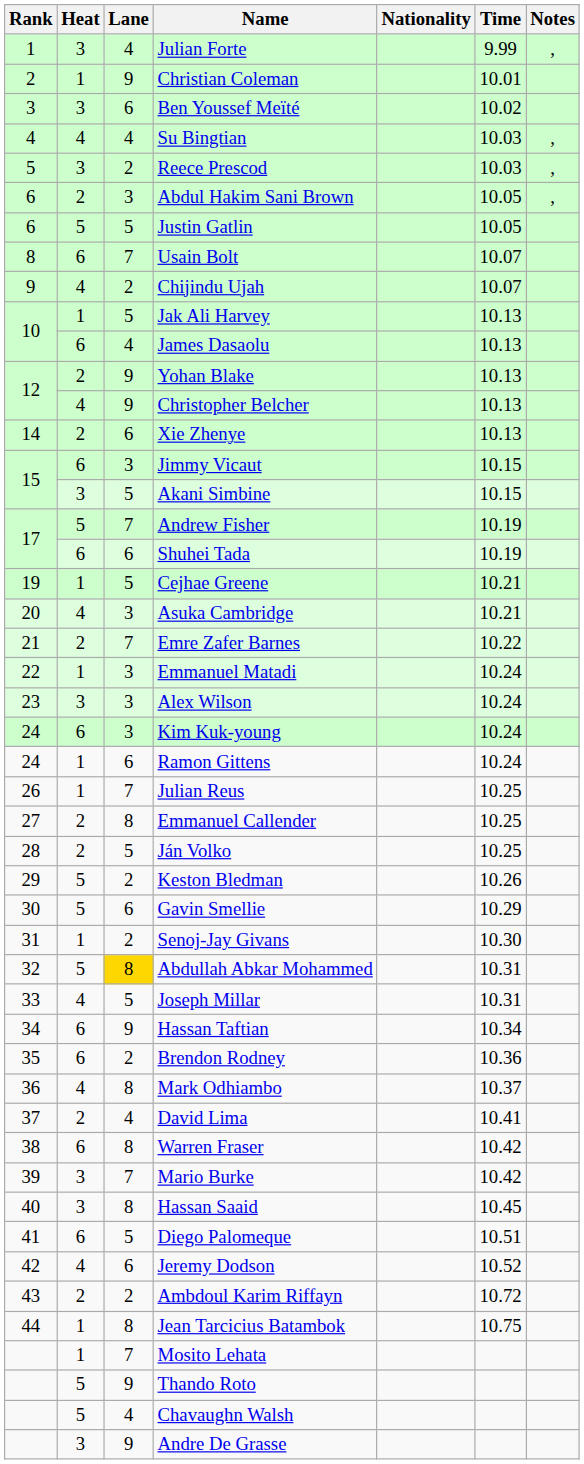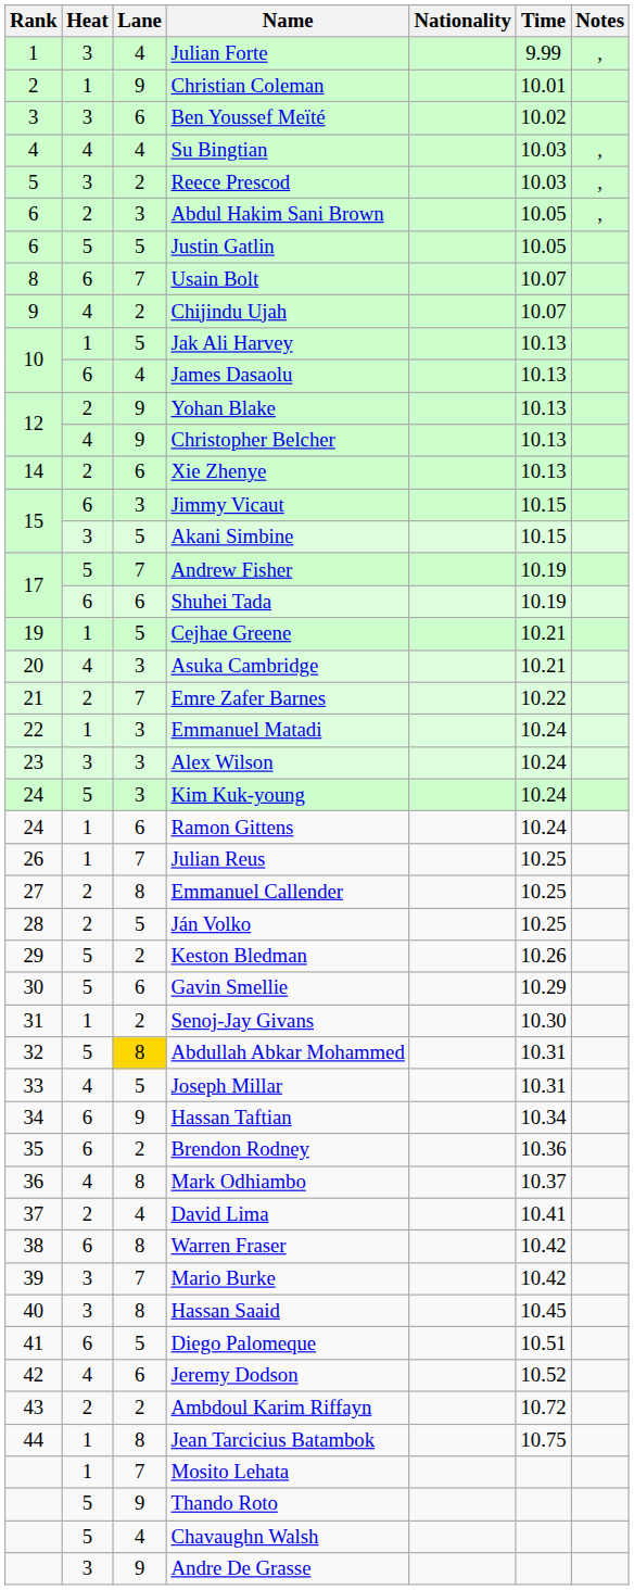 <table class="wikitable sortable" style="text-align:center">
 <tr>
 <th>Rank</th>
 <th>Heat</th>
 <th>Lane</th>
 <th>Name</th>
 <th>Nationality</th>
 <th>Time</th>
 <th>Notes</th>
 </tr>
 <tr bgcolor=ccffcc>
 <td>1</td>
 <td>3</td>
 <td>4</td>
 <td align=left><a href='#'>Julian Forte</a></td>
 <td align=left></td>
 <td>9.99</td>
 <td>, </td>
 </tr>
 <tr bgcolor=ccffcc>
 <td>2</td>
 <td>1</td>
 <td>9</td>
 <td align=left><a href='#'>Christian Coleman</a></td>
 <td align=left></td>
 <td>10.01</td>
 <td></td>
 </tr>
 <tr bgcolor=ccffcc>
 <td>3</td>
 <td>3</td>
 <td>6</td>
 <td align=left><a href='#'>Ben Youssef Meïté</a></td>
 <td align=left></td>
 <td>10.02</td>
 <td></td>
 </tr>
 <tr bgcolor=ccffcc>
 <td>4</td>
 <td>4</td>
 <td>4</td>
 <td align=left><a href='#'>Su Bingtian</a></td>
 <td align=left></td>
 <td>10.03</td>
 <td>, </td>
 </tr>
 <tr bgcolor=ccffcc>
 <td>5</td>
 <td>3</td>
 <td>2</td>
 <td align=left><a href='#'>Reece Prescod</a></td>
 <td align=left></td>
 <td>10.03</td>
 <td>, </td>
 </tr>
 <tr bgcolor=ccffcc>
 <td>6</td>
 <td>2</td>
 <td>3</td>
 <td align=left><a href='#'>Abdul Hakim Sani Brown</a></td>
 <td align=left></td>
 <td>10.05</td>
 <td>, </td>
 </tr>
 <tr bgcolor=ccffcc>
 <td>6</td>
 <td>5</td>
 <td>5</td>
 <td align=left><a href='#'>Justin Gatlin</a></td>
 <td align=left></td>
 <td>10.05</td>
 <td></td>
 </tr>
 <tr bgcolor=ccffcc>
 <td>8</td>
 <td>6</td>
 <td>7</td>
 <td align=left><a href='#'>Usain Bolt</a></td>
 <td align=left></td>
 <td>10.07</td>
 <td></td>
 </tr>
 <tr bgcolor=ccffcc>
 <td>9</td>
 <td>4</td>
 <td>2</td>
 <td align=left><a href='#'>Chijindu Ujah</a></td>
 <td align=left></td>
 <td>10.07</td>
 <td></td>
 </tr>
 <tr bgcolor=ccffcc>
 <td rowspan=2>10</td>
 <td>1</td>
 <td>5</td>
 <td align=left><a href='#'>Jak Ali Harvey</a></td>
 <td align=left></td>
 <td>10.13</td>
 <td></td>
 </tr>
 <tr bgcolor=ccffcc>
 <td>6</td>
 <td>4</td>
 <td align=left><a href='#'>James Dasaolu</a></td>
 <td align=left></td>
 <td>10.13</td>
 <td></td>
 </tr>
 <tr bgcolor=ccffcc>
 <td rowspan=2>12</td>
 <td>2</td>
 <td>9</td>
 <td align=left><a href='#'>Yohan Blake</a></td>
 <td align=left></td>
 <td>10.13</td>
 <td></td>
 </tr>
 <tr bgcolor=ccffcc>
 <td>4</td>
 <td>9</td>
 <td align=left><a href='#'>Christopher Belcher</a></td>
 <td align=left></td>
 <td>10.13</td>
 <td></td>
 </tr>
 <tr bgcolor=ccffcc>
 <td>14</td>
 <td>2</td>
 <td>6</td>
 <td align=left><a href='#'>Xie Zhenye</a></td>
 <td align=left></td>
 <td>10.13</td>
 <td></td>
 </tr>
 <tr bgcolor=ccffcc>
 <td rowspan=2>15</td>
 <td>6</td>
 <td>3</td>
 <td align=left><a href='#'>Jimmy Vicaut</a></td>
 <td align=left></td>
 <td>10.15</td>
 <td></td>
 </tr>
 <tr bgcolor=ddffdd>
 <td>3</td>
 <td>5</td>
 <td align=left><a href='#'>Akani Simbine</a></td>
 <td align=left></td>
 <td>10.15</td>
 <td></td>
 </tr>
 <tr bgcolor=ccffcc>
 <td rowspan=2>17</td>
 <td>5</td>
 <td>7</td>
 <td align=left><a href='#'>Andrew Fisher</a></td>
 <td align=left></td>
 <td>10.19</td>
 <td></td>
 </tr>
 <tr bgcolor=ddffdd>
 <td>6</td>
 <td>6</td>
 <td align=left><a href='#'>Shuhei Tada</a></td>
 <td align=left></td>
 <td>10.19</td>
 <td></td>
 </tr>
 <tr bgcolor=ccffcc>
 <td>19</td>
 <td>1</td>
 <td>5</td>
 <td align=left><a href='#'>Cejhae Greene</a></td>
 <td align=left></td>
 <td>10.21</td>
 <td></td>
 </tr>
 <tr bgcolor=ddffdd>
 <td>20</td>
 <td>4</td>
 <td>3</td>
 <td align=left><a href='#'>Asuka Cambridge</a></td>
 <td align=left></td>
 <td>10.21</td>
 <td></td>
 </tr>
 <tr bgcolor=ddffdd>
 <td>21</td>
 <td>2</td>
 <td>7</td>
 <td align=left><a href='#'>Emre Zafer Barnes</a></td>
 <td align=left></td>
 <td>10.22</td>
 <td></td>
 </tr>
 <tr bgcolor=ddffdd>
 <td>22</td>
 <td>1</td>
 <td>3</td>
 <td align=left><a href='#'>Emmanuel Matadi</a></td>
 <td align=left></td>
 <td>10.24</td>
 <td></td>
 </tr>
 <tr bgcolor=ddffdd>
 <td>23</td>
 <td>3</td>
 <td>3</td>
 <td align=left><a href='#'>Alex Wilson</a></td>
 <td align=left></td>
 <td>10.24</td>
 <td></td>
 </tr>
 <tr bgcolor=ccffcc>
 <td>24</td>
-<td>6</td>
+<td>5</td>
 <td>3</td>
 <td align=left><a href='#'>Kim Kuk-young</a></td>
 <td align=left></td>
 <td>10.24</td>
 <td></td>
 </tr>
 <tr>
 <td>24</td>
 <td>1</td>
 <td>6</td>
 <td align=left><a href='#'>Ramon Gittens</a></td>
 <td align=left></td>
 <td>10.24</td>
 <td></td>
 </tr>
 <tr>
 <td>26</td>
 <td>1</td>
 <td>7</td>
 <td align=left><a href='#'>Julian Reus</a></td>
 <td align=left></td>
 <td>10.25</td>
 <td></td>
 </tr>
 <tr>
 <td>27</td>
 <td>2</td>
 <td>8</td>
 <td align=left><a href='#'>Emmanuel Callender</a></td>
 <td align=left></td>
 <td>10.25</td>
 <td></td>
 </tr>
 <tr>
 <td>28</td>
 <td>2</td>
 <td>5</td>
 <td align=left><a href='#'>Ján Volko</a></td>
 <td align=left></td>
 <td>10.25</td>
 <td></td>
 </tr>
 <tr>
 <td>29</td>
 <td>5</td>
 <td>2</td>
 <td align=left><a href='#'>Keston Bledman</a></td>
 <td align=left></td>
 <td>10.26</td>
 <td></td>
 </tr>
 <tr>
 <td>30</td>
 <td>5</td>
 <td>6</td>
 <td align=left><a href='#'>Gavin Smellie</a></td>
 <td align=left></td>
 <td>10.29</td>
 <td></td>
 </tr>
 <tr>
 <td>31</td>
 <td>1</td>
 <td>2</td>
 <td align=left><a href='#'>Senoj-Jay Givans</a></td>
 <td align=left></td>
 <td>10.30</td>
 <td></td>
 </tr>
 <tr>
 <td>32</td>
 <td>5</td>
 <td style="background: gold;">8</td>
 <td align=left><a href='#'>Abdullah Abkar Mohammed</a></td>
 <td align=left></td>
 <td>10.31</td>
 <td></td>
 </tr>
 <tr>
 <td>33</td>
 <td>4</td>
 <td>5</td>
 <td align=left><a href='#'>Joseph Millar</a></td>
 <td align=left></td>
 <td>10.31</td>
 <td></td>
 </tr>
 <tr>
 <td>34</td>
 <td>6</td>
 <td>9</td>
 <td align=left><a href='#'>Hassan Taftian</a></td>
 <td align=left></td>
 <td>10.34</td>
 <td></td>
 </tr>
 <tr>
 <td>35</td>
 <td>6</td>
 <td>2</td>
 <td align=left><a href='#'>Brendon Rodney</a></td>
 <td align=left></td>
 <td>10.36</td>
 <td></td>
 </tr>
 <tr>
 <td>36</td>
 <td>4</td>
 <td>8</td>
 <td align=left><a href='#'>Mark Odhiambo</a></td>
 <td align=left></td>
 <td>10.37</td>
 <td></td>
 </tr>
 <tr>
 <td>37</td>
 <td>2</td>
 <td>4</td>
 <td align=left><a href='#'>David Lima</a></td>
 <td align=left></td>
 <td>10.41</td>
 <td></td>
 </tr>
 <tr>
 <td>38</td>
 <td>6</td>
 <td>8</td>
 <td align=left><a href='#'>Warren Fraser</a></td>
 <td align=left></td>
 <td>10.42</td>
 <td></td>
 </tr>
 <tr>
 <td>39</td>
 <td>3</td>
 <td>7</td>
 <td align=left><a href='#'>Mario Burke</a></td>
 <td align=left></td>
 <td>10.42</td>
 <td></td>
 </tr>
 <tr>
 <td>40</td>
 <td>3</td>
 <td>8</td>
 <td align=left><a href='#'>Hassan Saaid</a></td>
 <td align=left></td>
 <td>10.45</td>
 <td></td>
 </tr>
 <tr>
 <td>41</td>
 <td>6</td>
 <td>5</td>
 <td align=left><a href='#'>Diego Palomeque</a></td>
 <td align=left></td>
 <td>10.51</td>
 <td></td>
 </tr>
 <tr>
 <td>42</td>
 <td>4</td>
 <td>6</td>
 <td align=left><a href='#'>Jeremy Dodson</a></td>
 <td align=left></td>
 <td>10.52</td>
 <td></td>
 </tr>
 <tr>
 <td>43</td>
 <td>2</td>
 <td>2</td>
 <td align=left><a href='#'>Ambdoul Karim Riffayn</a></td>
 <td align=left></td>
 <td>10.72</td>
 <td></td>
 </tr>
 <tr>
 <td>44</td>
 <td>1</td>
 <td>8</td>
 <td align=left><a href='#'>Jean Tarcicius Batambok</a></td>
 <td align=left></td>
 <td>10.75</td>
 <td></td>
 </tr>
 <tr>
 <td></td>
 <td>1</td>
 <td>7</td>
 <td align=left><a href='#'>Mosito Lehata</a></td>
 <td align=left></td>
 <td></td>
 <td></td>
 </tr>
 <tr>
 <td></td>
 <td>5</td>
 <td>9</td>
 <td align=left><a href='#'>Thando Roto</a></td>
 <td align=left></td>
 <td></td>
 <td></td>
 </tr>
 <tr>
 <td></td>
 <td>5</td>
 <td>4</td>
 <td align=left><a href='#'>Chavaughn Walsh</a></td>
 <td align=left></td>
 <td></td>
 <td></td>
 </tr>
 <tr>
 <td></td>
 <td>3</td>
 <td>9</td>
 <td align=left><a href='#'>Andre De Grasse</a></td>
 <td align=left></td>
 <td></td>
 <td></td>
 </tr>
 </table>
